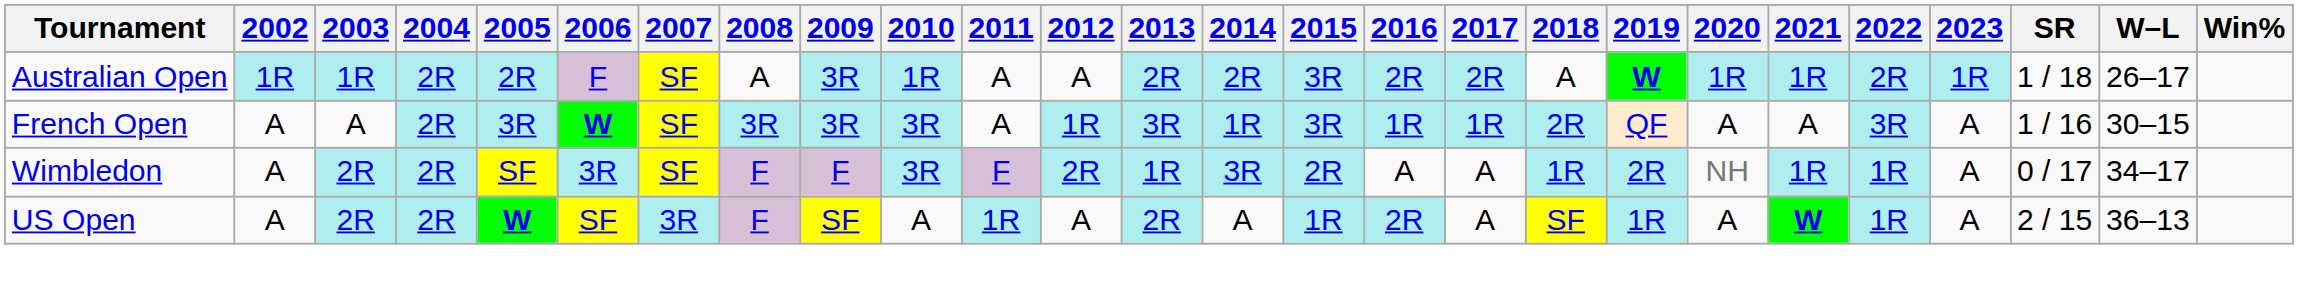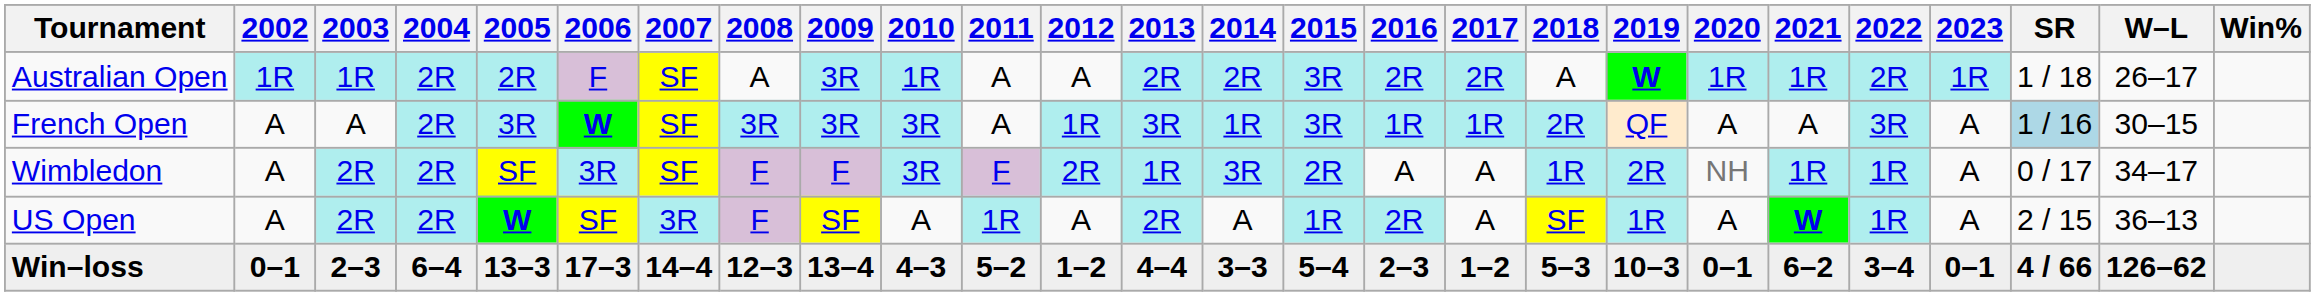 <table class=wikitable nowrap style="text-align:center">
 <tr>
 <th>Tournament</th>
 <th><a href='#'>2002</a></th>
 <th><a href='#'>2003</a></th>
 <th><a href='#'>2004</a></th>
 <th><a href='#'>2005</a></th>
 <th><a href='#'>2006</a></th>
 <th><a href='#'>2007</a></th>
 <th><a href='#'>2008</a></th>
 <th><a href='#'>2009</a></th>
 <th><a href='#'>2010</a></th>
 <th><a href='#'>2011</a></th>
 <th><a href='#'>2012</a></th>
 <th><a href='#'>2013</a></th>
 <th><a href='#'>2014</a></th>
 <th><a href='#'>2015</a></th>
 <th><a href='#'>2016</a></th>
 <th><a href='#'>2017</a></th>
 <th><a href='#'>2018</a></th>
 <th><a href='#'>2019</a></th>
 <th><a href='#'>2020</a></th>
 <th><a href='#'>2021</a></th>
 <th><a href='#'>2022</a></th>
 <th><a href='#'>2023</a></th>
 <th>SR</th>
 <th>W–L</th>
 <th>Win%</th>
 </tr>
 <tr>
 <td align=left><a href='#'>Australian Open</a></td>
 <td style=background:#afeeee><a href='#'>1R</a></td>
 <td style=background:#afeeee><a href='#'>1R</a></td>
 <td style=background:#afeeee><a href='#'>2R</a></td>
 <td style=background:#afeeee><a href='#'>2R</a></td>
 <td style=background:thistle><a href='#'>F</a></td>
 <td style=background:yellow><a href='#'>SF</a></td>
 <td>A</td>
 <td style=background:#afeeee><a href='#'>3R</a></td>
 <td style=background:#afeeee><a href='#'>1R</a></td>
 <td>A</td>
 <td>A</td>
 <td style=background:#afeeee><a href='#'>2R</a></td>
 <td style=background:#afeeee><a href='#'>2R</a></td>
 <td style=background:#afeeee><a href='#'>3R</a></td>
 <td style=background:#afeeee><a href='#'>2R</a></td>
 <td style=background:#afeeee><a href='#'>2R</a></td>
 <td>A</td>
 <td bgcolor=lime><a href='#'><strong>W</strong></a></td>
 <td style=background:#afeeee><a href='#'>1R</a></td>
 <td bgcolor=afeeee><a href='#'>1R</a></td>
 <td bgcolor=afeeee><a href='#'>2R</a></td>
 <td bgcolor=afeeee><a href='#'>1R</a></td>
 <td>1 / 18</td>
 <td>26–17</td>
 <td></td>
 </tr>
 <tr>
 <td align=left><a href='#'>French Open</a></td>
 <td>A</td>
 <td>A</td>
 <td style=background:#afeeee><a href='#'>2R</a></td>
 <td style=background:#afeeee><a href='#'>3R</a></td>
 <td bgcolor=lime><a href='#'><strong>W</strong></a></td>
 <td style=background:yellow><a href='#'>SF</a></td>
 <td style=background:#afeeee><a href='#'>3R</a></td>
 <td style=background:#afeeee><a href='#'>3R</a></td>
 <td style=background:#afeeee><a href='#'>3R</a></td>
 <td>A</td>
 <td style=background:#afeeee><a href='#'>1R</a></td>
 <td style=background:#afeeee><a href='#'>3R</a></td>
 <td style=background:#afeeee><a href='#'>1R</a></td>
 <td style=background:#afeeee><a href='#'>3R</a></td>
 <td style=background:#afeeee><a href='#'>1R</a></td>
 <td style=background:#afeeee><a href='#'>1R</a></td>
 <td style=background:#afeeee><a href='#'>2R</a></td>
 <td style=background:#ffebcd><a href='#'>QF</a></td>
 <td>A</td>
 <td>A</td>
 <td bgcolor=afeeee><a href='#'>3R</a></td>
 <td>A</td>
-<td>1 / 16</td>
+<td style="background: lightblue;">1 / 16</td>
 <td>30–15</td>
 <td></td>
 </tr>
 <tr>
 <td align=left><a href='#'>Wimbledon</a></td>
 <td>A</td>
 <td style=background:#afeeee><a href='#'>2R</a></td>
 <td style=background:#afeeee><a href='#'>2R</a></td>
 <td style=background:yellow><a href='#'>SF</a></td>
 <td style=background:#afeeee><a href='#'>3R</a></td>
 <td style=background:yellow><a href='#'>SF</a></td>
 <td style=background:thistle><a href='#'>F</a></td>
 <td style=background:thistle><a href='#'>F</a></td>
 <td style=background:#afeeee><a href='#'>3R</a></td>
 <td style=background:thistle><a href='#'>F</a></td>
 <td style=background:#afeeee><a href='#'>2R</a></td>
 <td style=background:#afeeee><a href='#'>1R</a></td>
 <td style=background:#afeeee><a href='#'>3R</a></td>
 <td style=background:#afeeee><a href='#'>2R</a></td>
 <td>A</td>
 <td>A</td>
 <td style=background:#afeeee><a href='#'>1R</a></td>
 <td style=background:#afeeee><a href='#'>2R</a></td>
 <td style=color:#767676>NH</td>
 <td style=background:#afeeee><a href='#'>1R</a></td>
 <td bgcolor=afeeee><a href='#'>1R</a></td>
 <td>A</td>
 <td>0 / 17</td>
 <td>34–17</td>
 <td></td>
 </tr>
 <tr>
 <td align=left><a href='#'>US Open</a></td>
 <td>A</td>
 <td style=background:#afeeee><a href='#'>2R</a></td>
 <td style=background:#afeeee><a href='#'>2R</a></td>
 <td bgcolor=lime><a href='#'><strong>W</strong></a></td>
 <td style=background:yellow><a href='#'>SF</a></td>
 <td style=background:#afeeee><a href='#'>3R</a></td>
 <td style=background:thistle><a href='#'>F</a></td>
 <td style=background:yellow><a href='#'>SF</a></td>
 <td>A</td>
 <td style=background:#afeeee><a href='#'>1R</a></td>
 <td>A</td>
 <td style=background:#afeeee><a href='#'>2R</a></td>
 <td>A</td>
 <td style=background:#afeeee><a href='#'>1R</a></td>
 <td style=background:#afeeee><a href='#'>2R</a></td>
 <td>A</td>
 <td style=background:yellow><a href='#'>SF</a></td>
 <td style=background:#afeeee><a href='#'>1R</a></td>
 <td>A</td>
 <td bgcolor=lime><a href='#'><strong>W</strong></a></td>
 <td bgcolor=afeeee><a href='#'>1R</a></td>
 <td>A</td>
 <td>2 / 15</td>
 <td>36–13</td>
 <td></td>
 </tr>
+<tr style=background:#efefef;font-weight:bold>
+<td style=text-align:left>Win–loss</td>
+<td>0–1</td>
+<td>2–3</td>
+<td>6–4</td>
+<td>13–3</td>
+<td>17–3</td>
+<td>14–4</td>
+<td>12–3</td>
+<td>13–4</td>
+<td>4–3</td>
+<td>5–2</td>
+<td>1–2</td>
+<td>4–4</td>
+<td>3–3</td>
+<td>5–4</td>
+<td>2–3</td>
+<td>1–2</td>
+<td>5–3</td>
+<td>10–3</td>
+<td>0–1</td>
+<td>6–2</td>
+<td>3–4</td>
+<td>0–1</td>
+<td>4 / 66</td>
+<td>126–62</td>
+<td></td>
+</tr>
 </table>
